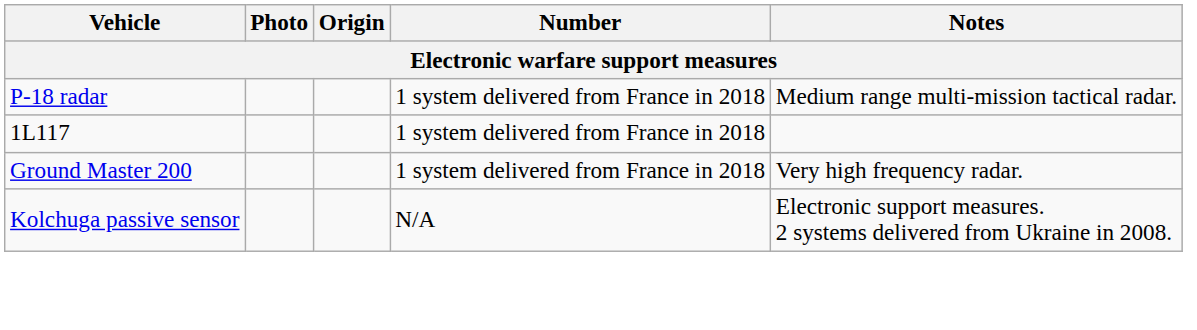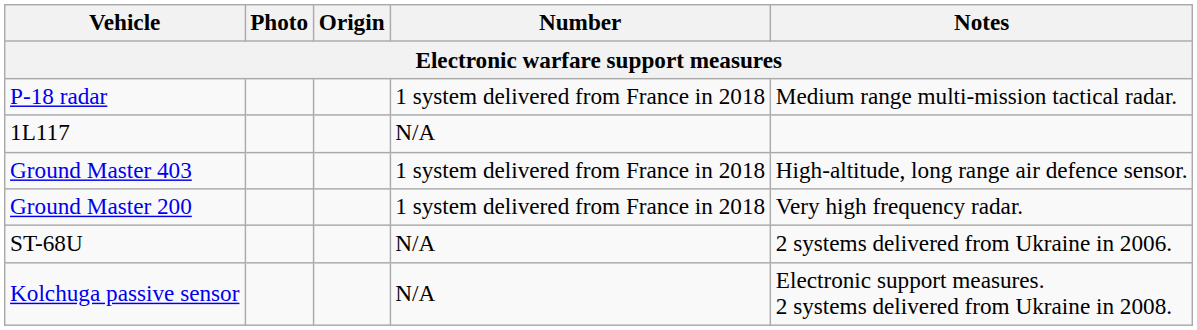 <table class="wikitable">
 <tr>
 <th>Vehicle</th>
 <th>Photo</th>
 <th>Origin</th>
 <th>Number</th>
 <th>Notes</th>
 </tr>
 <tr>
 <th colspan="5">Electronic warfare support measures</th>
 </tr>
 <tr>
 <td><a href='#'>P-18 radar</a></td>
 <td></td>
 <td></td>
 <td>1 system delivered from France in 2018</td>
 <td>Medium range multi-mission tactical radar.</td>
 </tr>
 <tr>
 <td>1L117</td>
 <td></td>
 <td></td>
+<td>N/A</td>
+<td></td>
+</tr>
+<tr>
+<td><a href='#'>Ground Master 403</a></td>
+<td></td>
+<td></td>
 <td>1 system delivered from France in 2018</td>
-<td></td>
+<td>High-altitude, long range air defence sensor.</td>
 </tr>
 <tr>
 <td><a href='#'>Ground Master 200</a></td>
 <td></td>
 <td></td>
 <td>1 system delivered from France in 2018</td>
 <td>Very high frequency radar.</td>
 </tr>
 <tr>
+<td>ST-68U</td>
+<td></td>
+<td></td>
+<td>N/A</td>
+<td>2 systems delivered from Ukraine in 2006.</td>
+</tr>
+<tr>
 <td><a href='#'>Kolchuga passive sensor</a></td>
 <td></td>
 <td></td>
 <td>N/A</td>
 <td>Electronic support measures.<br>2 systems delivered from Ukraine in 2008.</td>
 </tr>
 </table>
